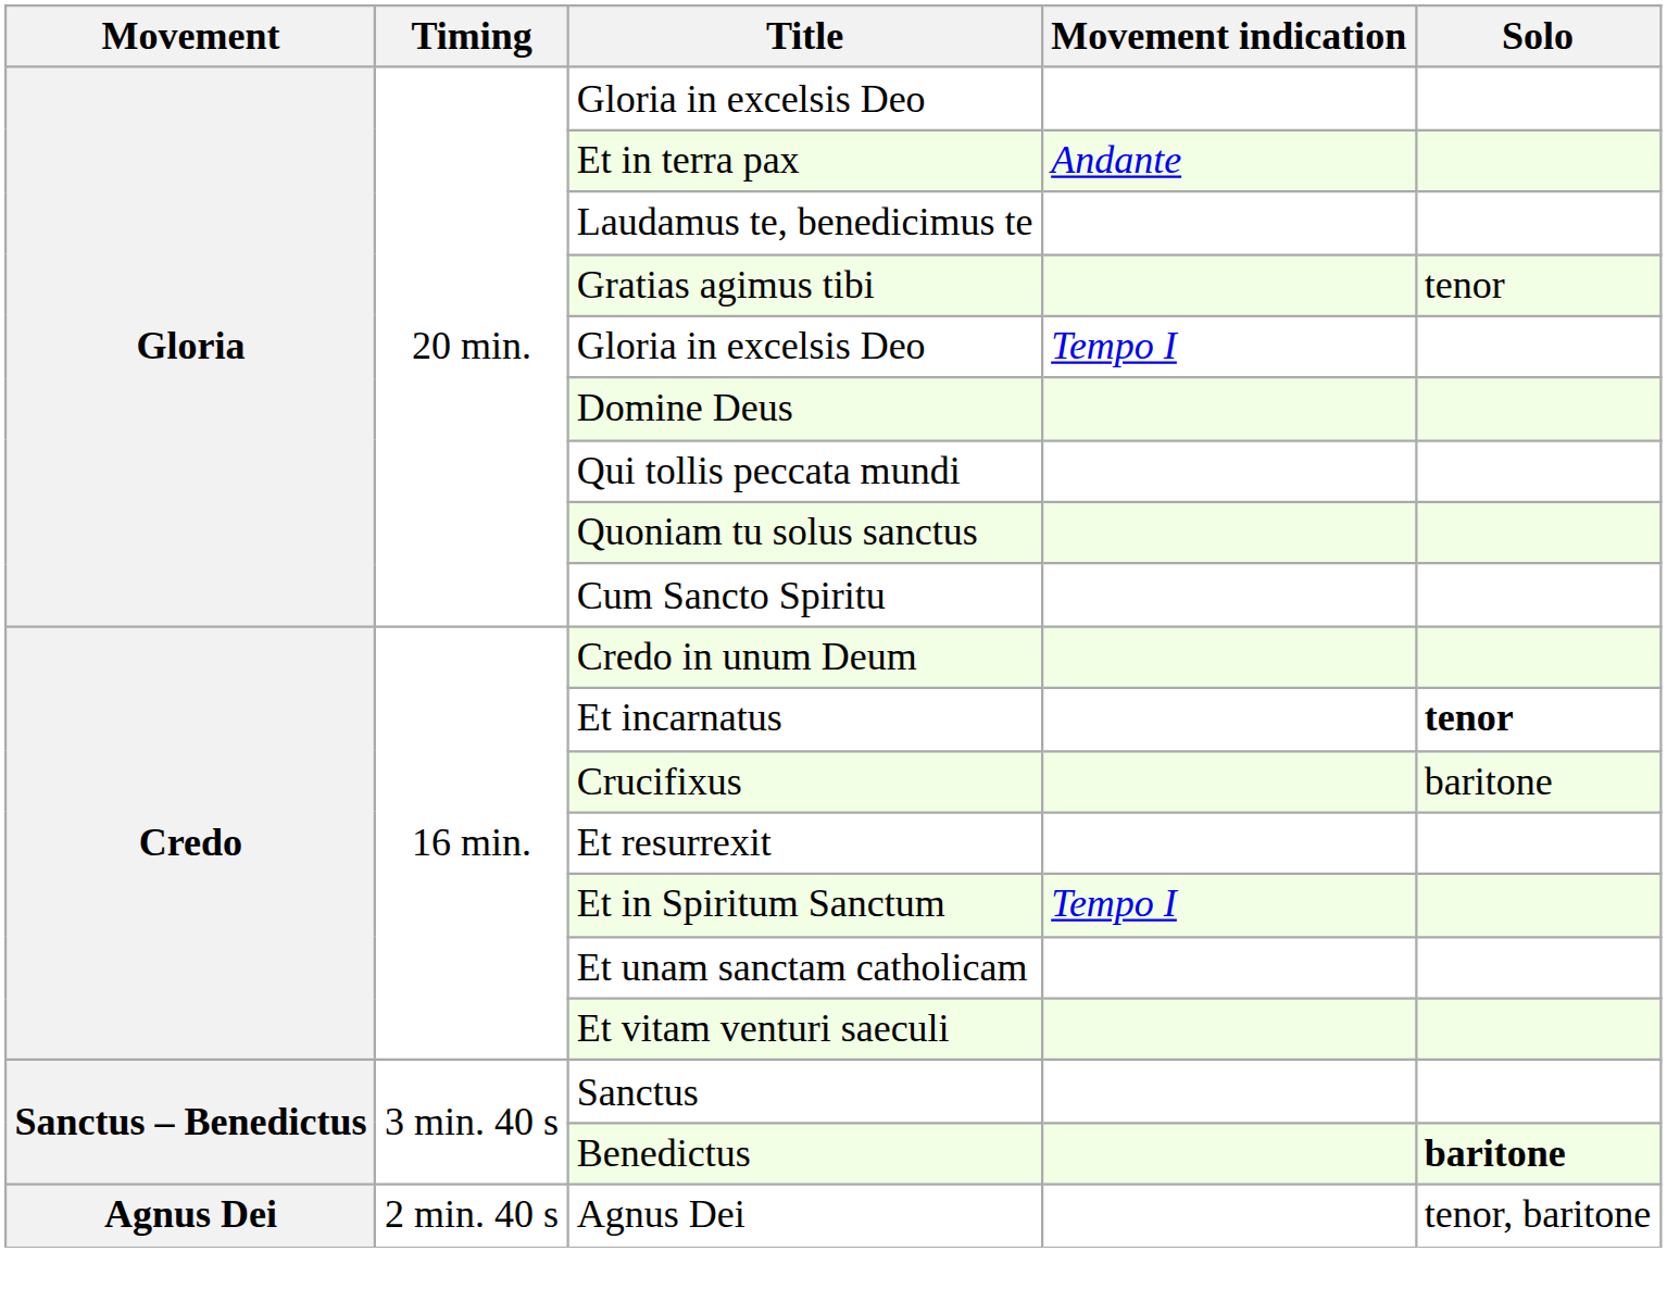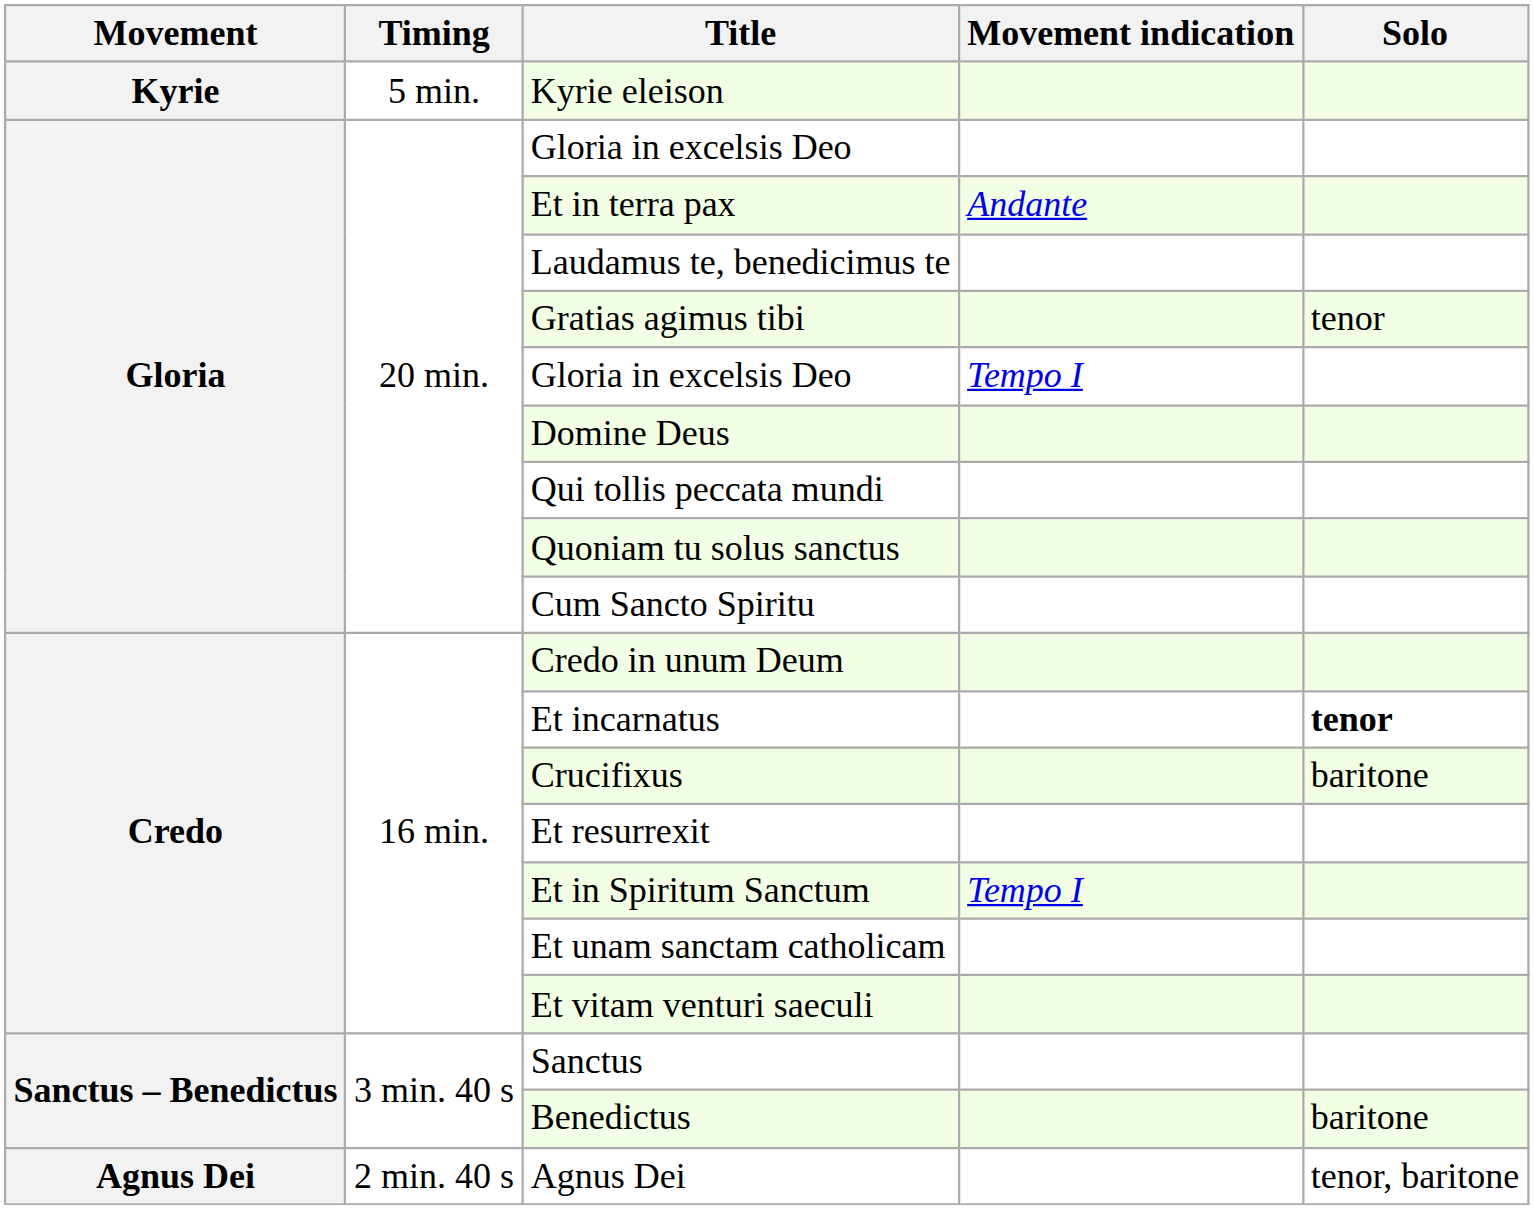 <table class="wikitable" style="background-color: white;">
 <tr>
 <th>Movement</th>
 <th>Timing</th>
 <th>Title</th>
 <th>Movement indication</th>
 <th>Solo</th>
+</tr>
+<tr>
+<th scope="row">Kyrie</th>
+<td style="text-align:center;">5 min.</td>
+<td style="background:#F2FFE5;">Kyrie eleison</td>
+<td style="background:#F2FFE5;"><em></em></td>
+<td style="background:#F2FFE5;"></td>
 </tr>
 <tr>
 <th scope="row" rowspan="9">Gloria</th>
 <td rowspan="9" style="text-align:center;">20 min.</td>
 <td>Gloria in excelsis Deo</td>
 <td><em></em></td>
 <td></td>
 </tr>
 <tr style="background:#F2FFE5;">
 <td>Et in terra pax</td>
 <td><em><a href='#'>Andante</a></em></td>
 <td></td>
 </tr>
 <tr>
 <td>Laudamus te, benedicimus te</td>
 <td><em></em></td>
 <td></td>
 </tr>
 <tr style="background:#F2FFE5;">
 <td>Gratias agimus tibi</td>
 <td><em></em></td>
 <td>tenor</td>
 </tr>
 <tr>
 <td>Gloria in excelsis Deo</td>
 <td><em><a href='#'>Tempo I</a></em></td>
 <td></td>
 </tr>
 <tr style="background:#F2FFE5;">
 <td>Domine Deus</td>
 <td><em></em></td>
 <td></td>
 </tr>
 <tr>
 <td>Qui tollis peccata mundi</td>
 <td><em></em></td>
 <td></td>
 </tr>
 <tr style="background:#F2FFE5;">
 <td>Quoniam tu solus sanctus</td>
 <td><em></em></td>
 <td></td>
 </tr>
 <tr>
 <td>Cum Sancto Spiritu</td>
 <td><em></em></td>
 <td></td>
 </tr>
 <tr>
 <th scope="row" rowspan="7">Credo</th>
 <td rowspan="7" style="text-align:center;">16 min.</td>
 <td style="background:#F2FFE5;">Credo in unum Deum</td>
 <td style="background:#F2FFE5;"><em></em></td>
 <td style="background:#F2FFE5;"></td>
 </tr>
 <tr>
 <td>Et incarnatus</td>
 <td><em></em></td>
 <td><strong>tenor</strong></td>
 </tr>
 <tr style="background:#F2FFE5;">
 <td>Crucifixus</td>
 <td><em></em></td>
 <td>baritone</td>
 </tr>
 <tr>
 <td>Et resurrexit</td>
 <td><em></em></td>
 <td></td>
 </tr>
 <tr style="background:#F2FFE5;">
 <td>Et in Spiritum Sanctum</td>
 <td><em><a href='#'>Tempo I</a></em></td>
 <td></td>
 </tr>
 <tr>
 <td>Et unam sanctam catholicam</td>
 <td><em></em></td>
 <td></td>
 </tr>
 <tr style="background:#F2FFE5;">
 <td>Et vitam venturi saeculi</td>
 <td><em></em></td>
 <td></td>
 </tr>
 <tr>
 <th scope="row" rowspan="2">Sanctus – Benedictus</th>
 <td rowspan="2" style="text-align:center;">3 min. 40 s</td>
 <td>Sanctus</td>
 <td><em></em></td>
 <td></td>
 </tr>
 <tr style="background:#F2FFE5;">
 <td>Benedictus</td>
 <td><em></em></td>
-<td><strong>baritone</strong></td>
+<td>baritone</td>
 </tr>
 <tr>
 <th scope="row">Agnus Dei</th>
 <td style="text-align:center;">2 min. 40 s</td>
 <td>Agnus Dei</td>
 <td><em></em></td>
 <td>tenor, baritone</td>
 </tr>
 </table>
